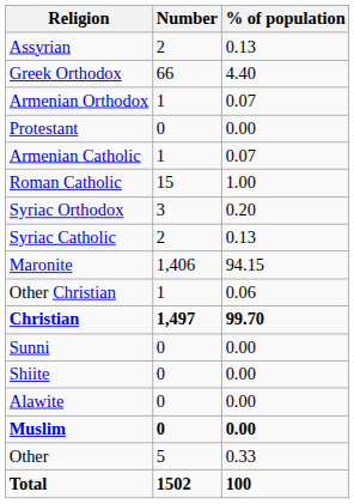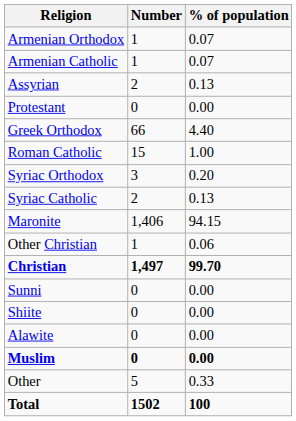 <table class="wikitable sortable">
 <tr>
 <th>Religion</th>
 <th>Number</th>
 <th>% of population</th>
 </tr>
 <tr>
+<td><a href='#'>Armenian Orthodox</a></td>
+<td>1</td>
+<td>0.07</td>
+</tr>
+<tr>
+<td><a href='#'>Armenian Catholic</a></td>
+<td>1</td>
+<td>0.07</td>
+</tr>
+<tr>
 <td><a href='#'>Assyrian</a></td>
 <td>2</td>
 <td>0.13</td>
-</tr>
-<tr>
-<td><a href='#'>Greek Orthodox</a></td>
-<td>66</td>
-<td>4.40</td>
-</tr>
-<tr>
-<td><a href='#'>Armenian Orthodox</a></td>
-<td>1</td>
-<td>0.07</td>
 </tr>
 <tr>
 <td><a href='#'>Protestant</a></td>
 <td>0</td>
 <td>0.00</td>
 </tr>
 <tr>
-<td><a href='#'>Armenian Catholic</a></td>
-<td>1</td>
-<td>0.07</td>
+<td><a href='#'>Greek Orthodox</a></td>
+<td>66</td>
+<td>4.40</td>
 </tr>
 <tr>
 <td><a href='#'>Roman Catholic</a></td>
 <td>15</td>
 <td>1.00</td>
 </tr>
 <tr>
 <td><a href='#'>Syriac Orthodox</a></td>
 <td>3</td>
 <td>0.20</td>
 </tr>
 <tr>
 <td><a href='#'>Syriac Catholic</a></td>
 <td>2</td>
 <td>0.13</td>
 </tr>
 <tr>
 <td><a href='#'>Maronite</a></td>
 <td>1,406</td>
 <td>94.15</td>
 </tr>
 <tr>
 <td>Other <a href='#'>Christian</a></td>
 <td>1</td>
 <td>0.06</td>
 </tr>
 <tr>
 <td><a href='#'><strong>Christian</strong></a></td>
 <td><strong>1,497</strong></td>
 <td><strong>99.70</strong></td>
 </tr>
 <tr>
 <td><a href='#'>Sunni</a></td>
 <td>0</td>
 <td>0.00</td>
 </tr>
 <tr>
 <td><a href='#'>Shiite</a></td>
 <td>0</td>
 <td>0.00</td>
 </tr>
 <tr>
 <td><a href='#'>Alawite</a></td>
 <td>0</td>
 <td>0.00</td>
 </tr>
 <tr>
 <td><strong><a href='#'>Muslim</a></strong></td>
 <td><strong>0</strong></td>
 <td><strong>0.00</strong></td>
 </tr>
 <tr>
 <td>Other</td>
 <td>5</td>
 <td>0.33</td>
 </tr>
 <tr>
 <td><strong>Total</strong></td>
 <td><strong>1502</strong></td>
 <td><strong>100</strong></td>
 </tr>
 </table>
